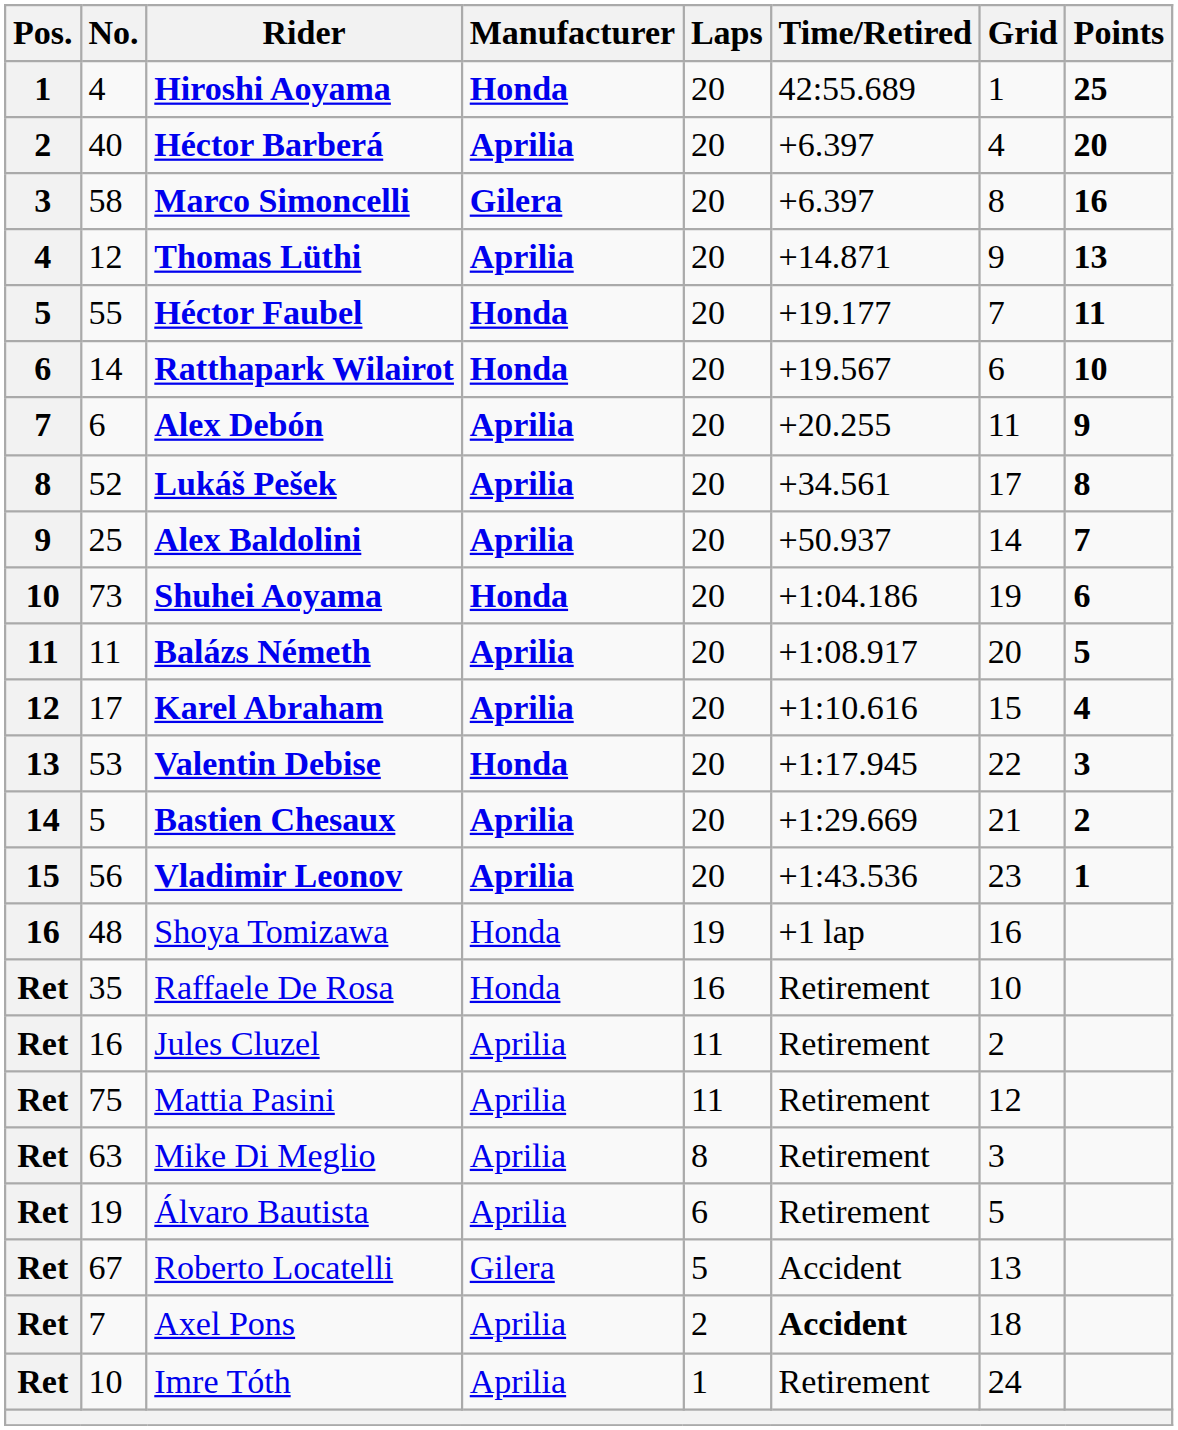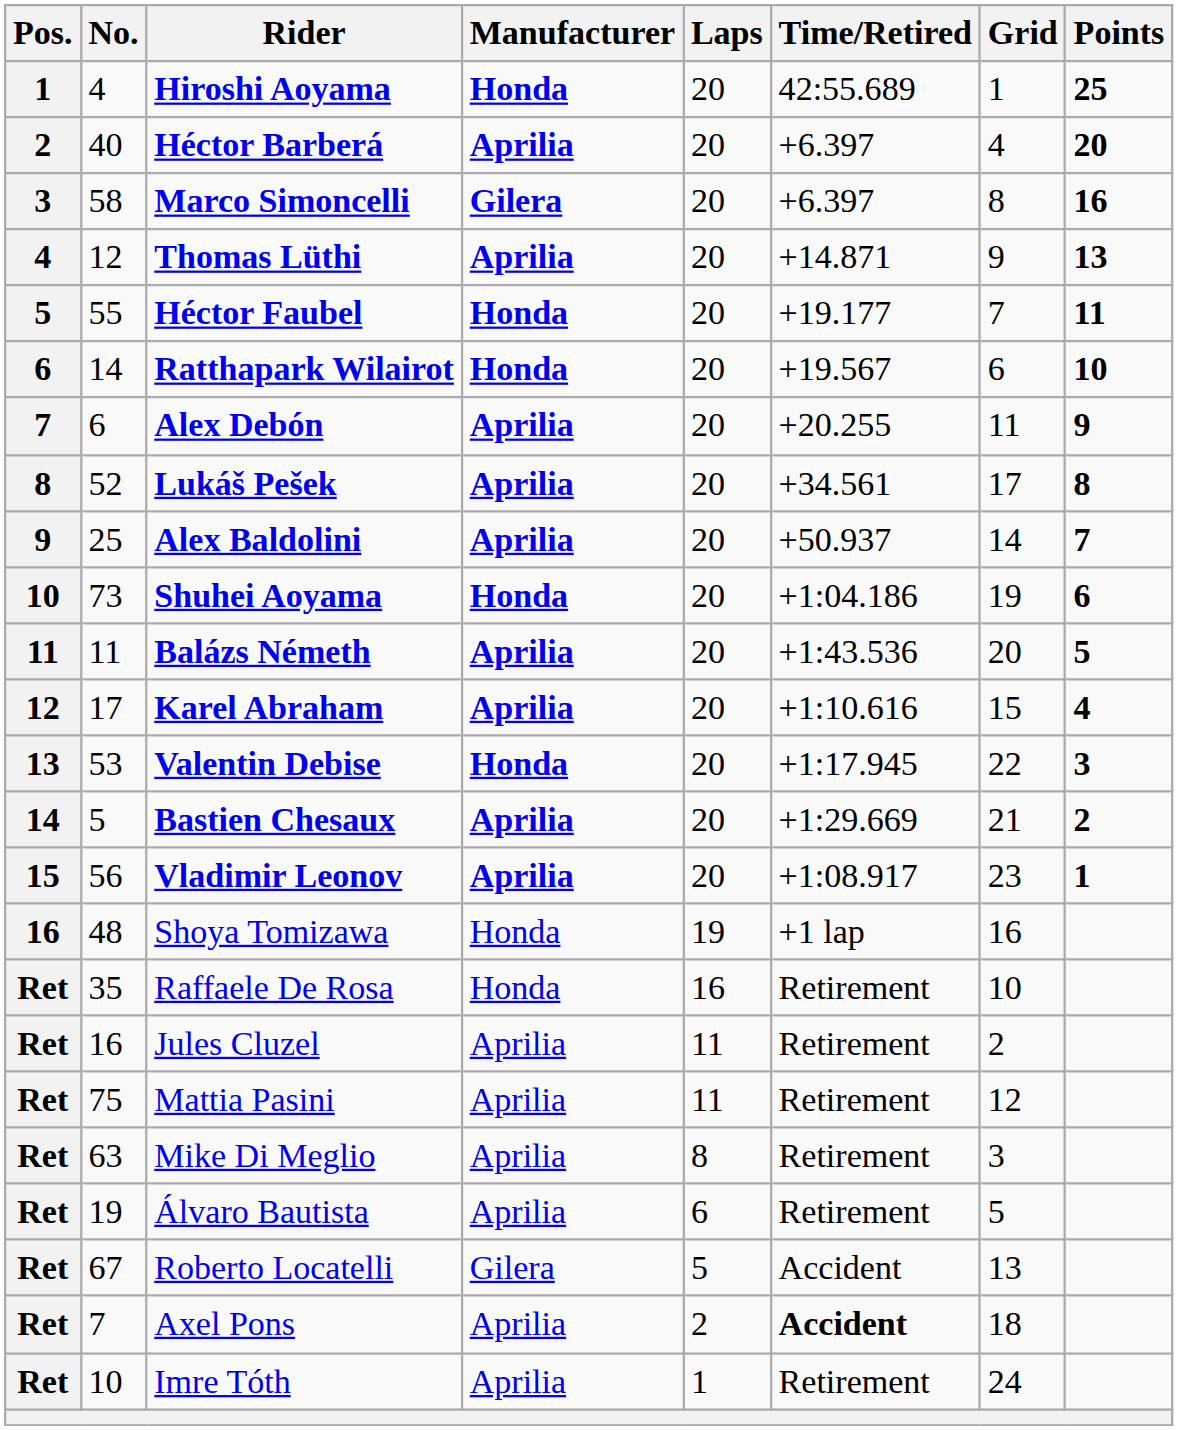 <table class="wikitable" style="font-size: 95%;">
 <tr>
 <th>Pos.</th>
 <th>No.</th>
 <th>Rider</th>
 <th>Manufacturer</th>
 <th>Laps</th>
 <th>Time/Retired</th>
 <th>Grid</th>
 <th>Points</th>
 </tr>
 <tr>
 <th>1</th>
 <td>4</td>
 <td> <strong><a href='#'>Hiroshi Aoyama</a></strong></td>
 <td><strong><a href='#'>Honda</a></strong></td>
 <td>20</td>
 <td>42:55.689</td>
 <td>1</td>
 <td><strong>25</strong></td>
 </tr>
 <tr>
 <th>2</th>
 <td>40</td>
 <td> <strong><a href='#'>Héctor Barberá</a></strong></td>
 <td><strong><a href='#'>Aprilia</a></strong></td>
 <td>20</td>
 <td>+6.397</td>
 <td>4</td>
 <td><strong>20</strong></td>
 </tr>
 <tr>
 <th>3</th>
 <td>58</td>
 <td> <strong><a href='#'>Marco Simoncelli</a></strong></td>
 <td><strong><a href='#'>Gilera</a></strong></td>
 <td>20</td>
 <td>+6.397</td>
 <td>8</td>
 <td><strong>16</strong></td>
 </tr>
 <tr>
 <th>4</th>
 <td>12</td>
 <td> <strong><a href='#'>Thomas Lüthi</a></strong></td>
 <td><strong><a href='#'>Aprilia</a></strong></td>
 <td>20</td>
 <td>+14.871</td>
 <td>9</td>
 <td><strong>13</strong></td>
 </tr>
 <tr>
 <th>5</th>
 <td>55</td>
 <td> <strong><a href='#'>Héctor Faubel</a></strong></td>
 <td><strong><a href='#'>Honda</a></strong></td>
 <td>20</td>
 <td>+19.177</td>
 <td>7</td>
 <td><strong>11</strong></td>
 </tr>
 <tr>
 <th>6</th>
 <td>14</td>
 <td> <strong><a href='#'>Ratthapark Wilairot</a></strong></td>
 <td><strong><a href='#'>Honda</a></strong></td>
 <td>20</td>
 <td>+19.567</td>
 <td>6</td>
 <td><strong>10</strong></td>
 </tr>
 <tr>
 <th>7</th>
 <td>6</td>
 <td> <strong><a href='#'>Alex Debón</a></strong></td>
 <td><strong><a href='#'>Aprilia</a></strong></td>
 <td>20</td>
 <td>+20.255</td>
 <td>11</td>
 <td><strong>9</strong></td>
 </tr>
 <tr>
 <th>8</th>
 <td>52</td>
 <td> <strong><a href='#'>Lukáš Pešek</a></strong></td>
 <td><strong><a href='#'>Aprilia</a></strong></td>
 <td>20</td>
 <td>+34.561</td>
 <td>17</td>
 <td><strong>8</strong></td>
 </tr>
 <tr>
 <th>9</th>
 <td>25</td>
 <td> <strong><a href='#'>Alex Baldolini</a></strong></td>
 <td><strong><a href='#'>Aprilia</a></strong></td>
 <td>20</td>
 <td>+50.937</td>
 <td>14</td>
 <td><strong>7</strong></td>
 </tr>
 <tr>
 <th>10</th>
 <td>73</td>
 <td> <strong><a href='#'>Shuhei Aoyama</a></strong></td>
 <td><strong><a href='#'>Honda</a></strong></td>
 <td>20</td>
 <td>+1:04.186</td>
 <td>19</td>
 <td><strong>6</strong></td>
 </tr>
 <tr>
 <th>11</th>
 <td>11</td>
 <td> <strong><a href='#'>Balázs Németh</a></strong></td>
 <td><strong><a href='#'>Aprilia</a></strong></td>
 <td>20</td>
-<td>+1:08.917</td>
+<td>+1:43.536</td>
 <td>20</td>
 <td><strong>5</strong></td>
 </tr>
 <tr>
 <th>12</th>
 <td>17</td>
 <td> <strong><a href='#'>Karel Abraham</a></strong></td>
 <td><strong><a href='#'>Aprilia</a></strong></td>
 <td>20</td>
 <td>+1:10.616</td>
 <td>15</td>
 <td><strong>4</strong></td>
 </tr>
 <tr>
 <th>13</th>
 <td>53</td>
 <td> <strong><a href='#'>Valentin Debise</a></strong></td>
 <td><strong><a href='#'>Honda</a></strong></td>
 <td>20</td>
 <td>+1:17.945</td>
 <td>22</td>
 <td><strong>3</strong></td>
 </tr>
 <tr>
 <th>14</th>
 <td>5</td>
 <td> <strong><a href='#'>Bastien Chesaux</a></strong></td>
 <td><strong><a href='#'>Aprilia</a></strong></td>
 <td>20</td>
 <td>+1:29.669</td>
 <td>21</td>
 <td><strong>2</strong></td>
 </tr>
 <tr>
 <th>15</th>
 <td>56</td>
 <td> <strong><a href='#'>Vladimir Leonov</a></strong></td>
 <td><strong><a href='#'>Aprilia</a></strong></td>
 <td>20</td>
-<td>+1:43.536</td>
+<td>+1:08.917</td>
 <td>23</td>
 <td><strong>1</strong></td>
 </tr>
 <tr>
 <th>16</th>
 <td>48</td>
 <td> <a href='#'>Shoya Tomizawa</a></td>
 <td><a href='#'>Honda</a></td>
 <td>19</td>
 <td>+1 lap</td>
 <td>16</td>
 <td></td>
 </tr>
 <tr>
 <th>Ret</th>
 <td>35</td>
 <td> <a href='#'>Raffaele De Rosa</a></td>
 <td><a href='#'>Honda</a></td>
 <td>16</td>
 <td>Retirement</td>
 <td>10</td>
 <td></td>
 </tr>
 <tr>
 <th>Ret</th>
 <td>16</td>
 <td> <a href='#'>Jules Cluzel</a></td>
 <td><a href='#'>Aprilia</a></td>
 <td>11</td>
 <td>Retirement</td>
 <td>2</td>
 <td></td>
 </tr>
 <tr>
 <th>Ret</th>
 <td>75</td>
 <td> <a href='#'>Mattia Pasini</a></td>
 <td><a href='#'>Aprilia</a></td>
 <td>11</td>
 <td>Retirement</td>
 <td>12</td>
 <td></td>
 </tr>
 <tr>
 <th>Ret</th>
 <td>63</td>
 <td> <a href='#'>Mike Di Meglio</a></td>
 <td><a href='#'>Aprilia</a></td>
 <td>8</td>
 <td>Retirement</td>
 <td>3</td>
 <td></td>
 </tr>
 <tr>
 <th>Ret</th>
 <td>19</td>
 <td> <a href='#'>Álvaro Bautista</a></td>
 <td><a href='#'>Aprilia</a></td>
 <td>6</td>
 <td>Retirement</td>
 <td>5</td>
 <td></td>
 </tr>
 <tr>
 <th>Ret</th>
 <td>67</td>
 <td> <a href='#'>Roberto Locatelli</a></td>
 <td><a href='#'>Gilera</a></td>
 <td>5</td>
 <td>Accident</td>
 <td>13</td>
 <td></td>
 </tr>
 <tr>
 <th>Ret</th>
 <td>7</td>
 <td> <a href='#'>Axel Pons</a></td>
 <td><a href='#'>Aprilia</a></td>
 <td>2</td>
 <td><strong>Accident</strong></td>
 <td>18</td>
 <td></td>
 </tr>
 <tr>
 <th>Ret</th>
 <td>10</td>
 <td> <a href='#'>Imre Tóth</a></td>
 <td><a href='#'>Aprilia</a></td>
 <td>1</td>
 <td>Retirement</td>
 <td>24</td>
 <td></td>
 </tr>
 <tr>
 <th colspan=8></th>
 </tr>
 </table>
